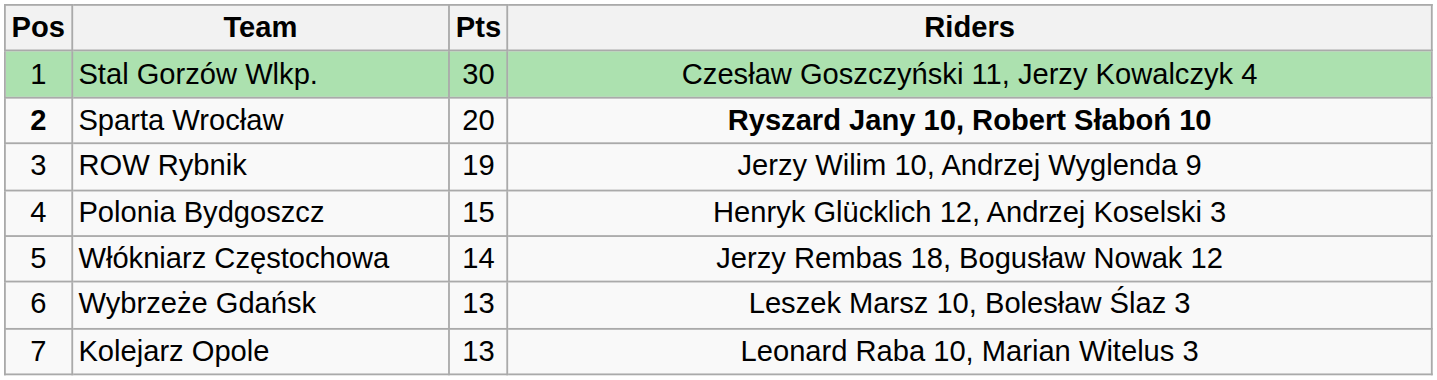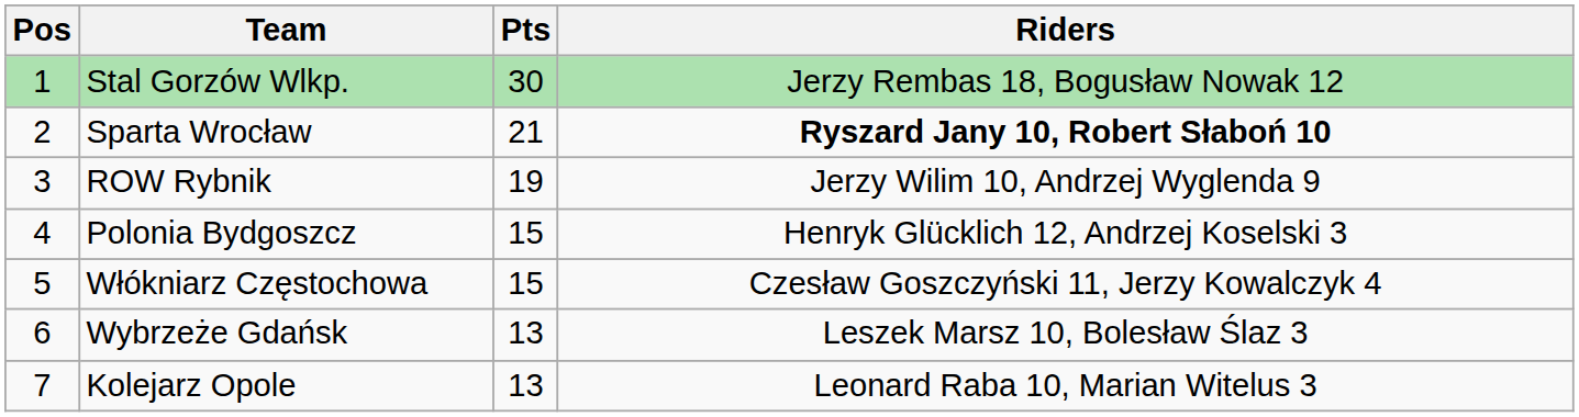 <table class="wikitable" style="font-size: 100%">
 <tr>
 <th width=20>Pos</th>
 <th width=200>Team</th>
 <th width=20>Pts</th>
 <th width=500>Riders</th>
 </tr>
 <tr align=center style="background:#ACE1AF;">
 <td>1</td>
 <td align="left">Stal Gorzów Wlkp.</td>
 <td>30</td>
-<td>Czesław Goszczyński 11, Jerzy Kowalczyk 4</td>
+<td>Jerzy Rembas 18, Bogusław Nowak 12</td>
 </tr>
 <tr align=center>
-<td><strong>2</strong></td>
+<td>2</td>
 <td align="left">Sparta Wrocław</td>
-<td>20</td>
+<td>21</td>
 <td><strong>Ryszard Jany 10, Robert Słaboń 10</strong></td>
 </tr>
 <tr align=center>
 <td>3</td>
 <td align="left">ROW Rybnik</td>
 <td>19</td>
 <td>Jerzy Wilim 10, Andrzej Wyglenda 9</td>
 </tr>
 <tr align=center>
 <td>4</td>
 <td align="left">Polonia Bydgoszcz</td>
 <td>15</td>
 <td>Henryk Glücklich 12, Andrzej Koselski 3</td>
 </tr>
 <tr align=center>
 <td>5</td>
 <td align="left">Włókniarz Częstochowa</td>
-<td>14</td>
-<td>Jerzy Rembas 18, Bogusław Nowak 12</td>
+<td>15</td>
+<td>Czesław Goszczyński 11, Jerzy Kowalczyk 4</td>
 </tr>
 <tr align=center>
 <td>6</td>
 <td align="left">Wybrzeże Gdańsk</td>
 <td>13</td>
 <td>Leszek Marsz 10, Bolesław Ślaz 3</td>
 </tr>
 <tr align=center>
 <td>7</td>
 <td align="left">Kolejarz Opole</td>
 <td>13</td>
 <td>Leonard Raba 10, Marian Witelus 3</td>
 </tr>
 </table>
